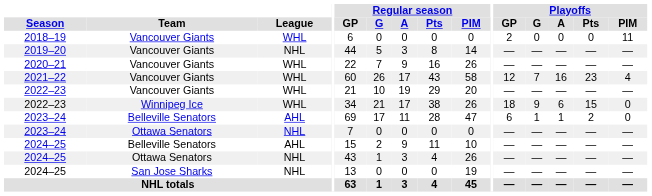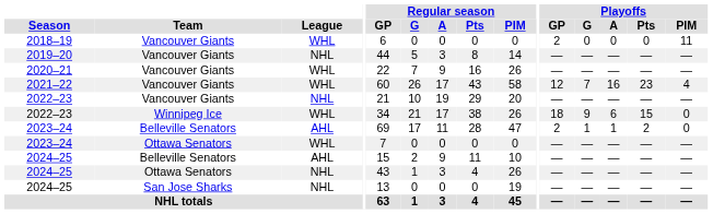 <table border="0" cellpadding="1" cellspacing="0" style="text-align:center; width:60em">
 <tr bgcolor="#e0e0e0">
 <th colspan="3" bgcolor="#ffffff"></th>
 <th rowspan="101" bgcolor="#ffffff"></th>
 <th colspan="5"><a href='#'>Regular season</a></th>
 <th rowspan="101" bgcolor="#ffffff"></th>
 <th colspan="5"><a href='#'>Playoffs</a></th>
 </tr>
 <tr bgcolor="#e0e0e0">
 <th><a href='#'>Season</a></th>
 <th>Team</th>
 <th>League</th>
 <th>GP</th>
 <th><a href='#'>G</a></th>
 <th><a href='#'>A</a></th>
 <th><a href='#'>Pts</a></th>
 <th><a href='#'>PIM</a></th>
 <th>GP</th>
 <th>G</th>
 <th>A</th>
 <th>Pts</th>
 <th>PIM</th>
 </tr>
 <tr>
 <td><a href='#'>2018–19</a></td>
 <td><a href='#'>Vancouver Giants</a></td>
 <td><a href='#'>WHL</a></td>
 <td>6</td>
 <td>0</td>
 <td>0</td>
 <td>0</td>
 <td>0</td>
 <td>2</td>
 <td>0</td>
 <td>0</td>
 <td>0</td>
 <td>11</td>
 </tr>
 <tr bgcolor="#f0f0f0">
 <td><a href='#'>2019–20</a></td>
 <td>Vancouver Giants</td>
 <td>NHL</td>
 <td>44</td>
 <td>5</td>
 <td>3</td>
 <td>8</td>
 <td>14</td>
 <td>—</td>
 <td>—</td>
 <td>—</td>
 <td>—</td>
 <td>—</td>
 </tr>
 <tr>
 <td><a href='#'>2020–21</a></td>
 <td>Vancouver Giants</td>
 <td>WHL</td>
 <td>22</td>
 <td>7</td>
 <td>9</td>
 <td>16</td>
 <td>26</td>
 <td>—</td>
 <td>—</td>
 <td>—</td>
 <td>—</td>
 <td>—</td>
 </tr>
 <tr bgcolor="#f0f0f0">
 <td><a href='#'>2021–22</a></td>
 <td>Vancouver Giants</td>
 <td>WHL</td>
 <td>60</td>
 <td>26</td>
 <td>17</td>
 <td>43</td>
 <td>58</td>
 <td>12</td>
 <td>7</td>
 <td>16</td>
 <td>23</td>
 <td>4</td>
 </tr>
 <tr>
 <td><a href='#'>2022–23</a></td>
 <td>Vancouver Giants</td>
-<td>WHL</td>
+<td><a href='#'>NHL</a></td>
 <td>21</td>
 <td>10</td>
 <td>19</td>
 <td>29</td>
 <td>20</td>
 <td>—</td>
 <td>—</td>
 <td>—</td>
 <td>—</td>
 <td>—</td>
 </tr>
 <tr bgcolor="#f0f0f0">
 <td>2022–23</td>
 <td><a href='#'>Winnipeg Ice</a></td>
 <td>WHL</td>
 <td>34</td>
 <td>21</td>
 <td>17</td>
 <td>38</td>
 <td>26</td>
 <td>18</td>
 <td>9</td>
 <td>6</td>
 <td>15</td>
 <td>0</td>
 </tr>
 <tr>
 <td><a href='#'>2023–24</a></td>
 <td><a href='#'>Belleville Senators</a></td>
 <td><a href='#'>AHL</a></td>
 <td>69</td>
 <td>17</td>
 <td>11</td>
 <td>28</td>
 <td>47</td>
-<td>6</td>
+<td>2</td>
 <td>1</td>
 <td>1</td>
 <td>2</td>
 <td>0</td>
 </tr>
 <tr bgcolor="#f0f0f0">
 <td><a href='#'>2023–24</a></td>
 <td><a href='#'>Ottawa Senators</a></td>
-<td><a href='#'>NHL</a></td>
+<td>WHL</td>
 <td>7</td>
 <td>0</td>
 <td>0</td>
 <td>0</td>
 <td>0</td>
 <td>—</td>
 <td>—</td>
 <td>—</td>
 <td>—</td>
 <td>—</td>
 </tr>
 <tr>
 <td><a href='#'>2024–25</a></td>
 <td>Belleville Senators</td>
 <td>AHL</td>
 <td>15</td>
 <td>2</td>
 <td>9</td>
 <td>11</td>
 <td>10</td>
 <td>—</td>
 <td>—</td>
 <td>—</td>
 <td>—</td>
 <td>—</td>
 </tr>
 <tr bgcolor="#f0f0f0">
 <td><a href='#'>2024–25</a></td>
 <td>Ottawa Senators</td>
 <td>NHL</td>
 <td>43</td>
 <td>1</td>
 <td>3</td>
 <td>4</td>
 <td>26</td>
 <td>—</td>
 <td>—</td>
 <td>—</td>
 <td>—</td>
 <td>—</td>
 </tr>
 <tr>
 <td>2024–25</td>
 <td><a href='#'>San Jose Sharks</a></td>
 <td>NHL</td>
 <td>13</td>
 <td>0</td>
 <td>0</td>
 <td>0</td>
 <td>19</td>
 <td>—</td>
 <td>—</td>
 <td>—</td>
 <td>—</td>
 <td>—</td>
 </tr>
 <tr bgcolor="#e0e0e0">
 <th colspan="3">NHL totals</th>
 <th>63</th>
 <th>1</th>
 <th>3</th>
 <th>4</th>
 <th>45</th>
 <th>—</th>
 <th>—</th>
 <th>—</th>
 <th>—</th>
 <th>—</th>
 </tr>
 </table>
